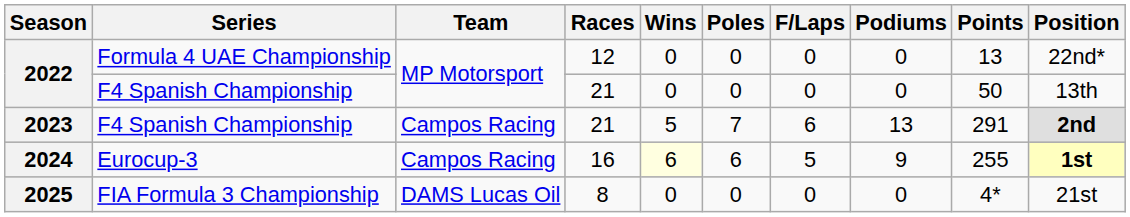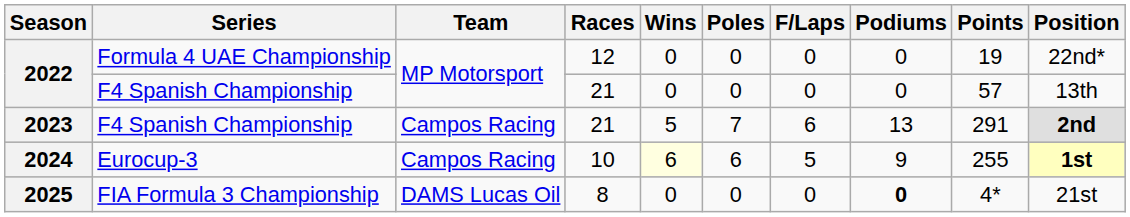 <table class="wikitable" style="font-size: 90%; text-align:center;">
 <tr>
 <th>Season</th>
 <th>Series</th>
 <th>Team</th>
 <th>Races</th>
 <th>Wins</th>
 <th>Poles</th>
 <th>F/Laps</th>
 <th>Podiums</th>
 <th>Points</th>
 <th>Position</th>
 </tr>
 <tr>
 <th rowspan="2">2022</th>
 <td style="text-align:left;"><a href='#'>Formula 4 UAE Championship</a></td>
 <td style="text-align:left;" rowspan="2"><a href='#'>MP Motorsport</a></td>
 <td>12</td>
 <td>0</td>
 <td>0</td>
 <td>0</td>
 <td>0</td>
-<td>13</td>
+<td>19</td>
 <td>22nd*</td>
 </tr>
 <tr>
 <td style="text-align:left;"><a href='#'>F4 Spanish Championship</a></td>
 <td>21</td>
 <td>0</td>
 <td>0</td>
 <td>0</td>
 <td>0</td>
-<td>50</td>
+<td>57</td>
 <td>13th</td>
 </tr>
 <tr>
 <th>2023</th>
 <td style="text-align:left;"><a href='#'>F4 Spanish Championship</a></td>
 <td style="text-align:left;"><a href='#'>Campos Racing</a></td>
 <td>21</td>
 <td>5</td>
 <td>7</td>
 <td>6</td>
 <td>13</td>
 <td>291</td>
 <td style="background:#DFDFDF;"><strong>2nd</strong></td>
 </tr>
 <tr>
 <th>2024</th>
 <td style="text-align:left;"><a href='#'>Eurocup-3</a></td>
 <td style="text-align:left;"><a href='#'>Campos Racing</a></td>
-<td>16</td>
+<td>10</td>
 <td style="background: lightyellow;">6</td>
 <td>6</td>
 <td>5</td>
 <td>9</td>
 <td>255</td>
 <td style="background:#FFFFBF;"><strong>1st</strong></td>
 </tr>
 <tr>
 <th>2025</th>
 <td style="text-align:left;"><a href='#'>FIA Formula 3 Championship</a></td>
 <td style="text-align:left;"><a href='#'>DAMS Lucas Oil</a></td>
 <td>8</td>
 <td>0</td>
 <td>0</td>
 <td>0</td>
-<td>0</td>
+<td><strong>0</strong></td>
 <td>4*</td>
 <td>21st</td>
 </tr>
 </table>
